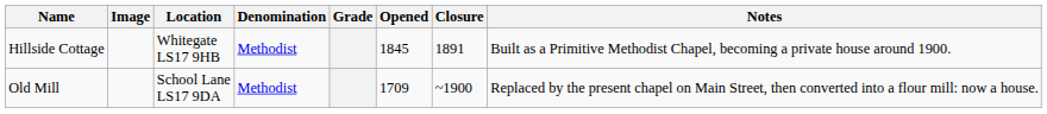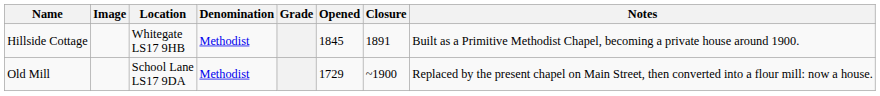 <table class="wikitable sortable">
 <tr>
 <th>Name</th>
 <th class="unsortable">Image</th>
 <th>Location</th>
 <th>Denomination</th>
 <th>Grade</th>
 <th>Opened</th>
 <th>Closure</th>
 <th class="unsortable">Notes</th>
 </tr>
 <tr>
 <td>Hillside Cottage</td>
 <td></td>
 <td>Whitegate<br>LS17 9HB</td>
 <td><a href='#'>Methodist</a></td>
 <th></th>
 <td>1845</td>
 <td>1891</td>
 <td>Built as a Primitive Methodist Chapel, becoming a private house around 1900.</td>
 </tr>
 <tr>
 <td>Old Mill</td>
 <td></td>
 <td>School Lane<br>LS17 9DA</td>
 <td><a href='#'>Methodist</a></td>
 <th></th>
-<td>1709</td>
+<td>1729</td>
 <td>~1900</td>
 <td>Replaced by the present chapel on Main Street, then converted into a flour mill: now a house.</td>
 </tr>
 </table>
